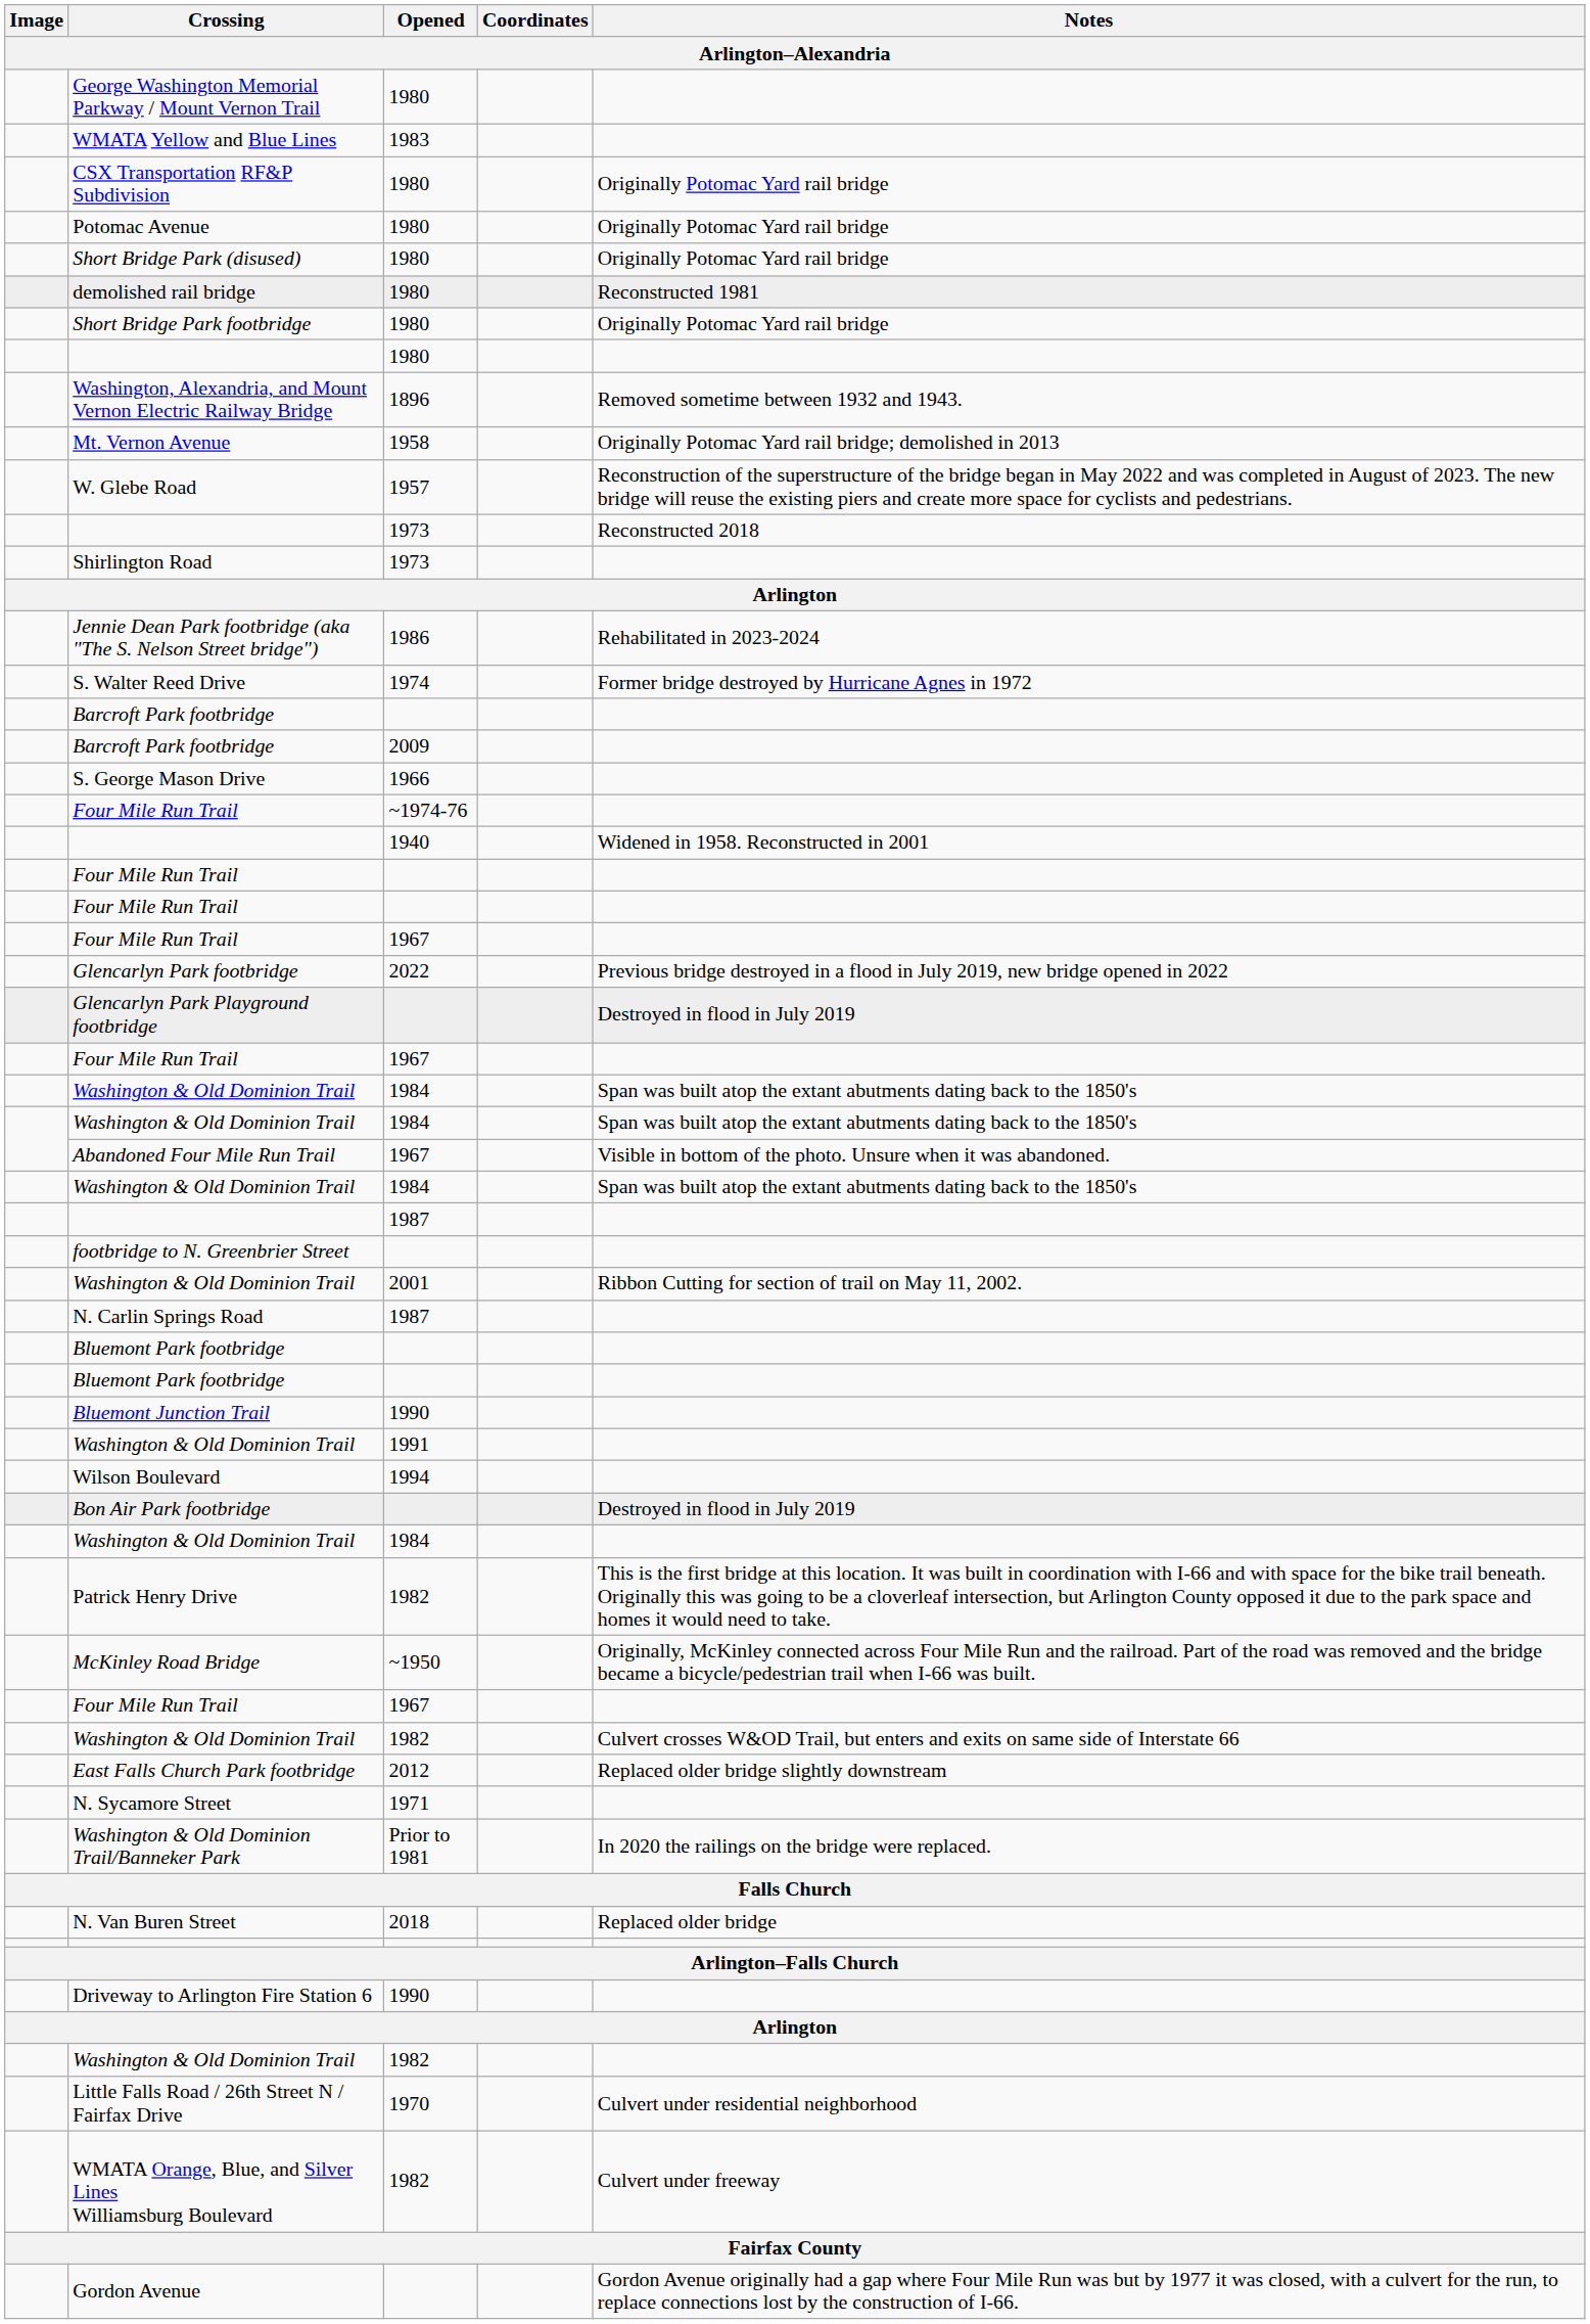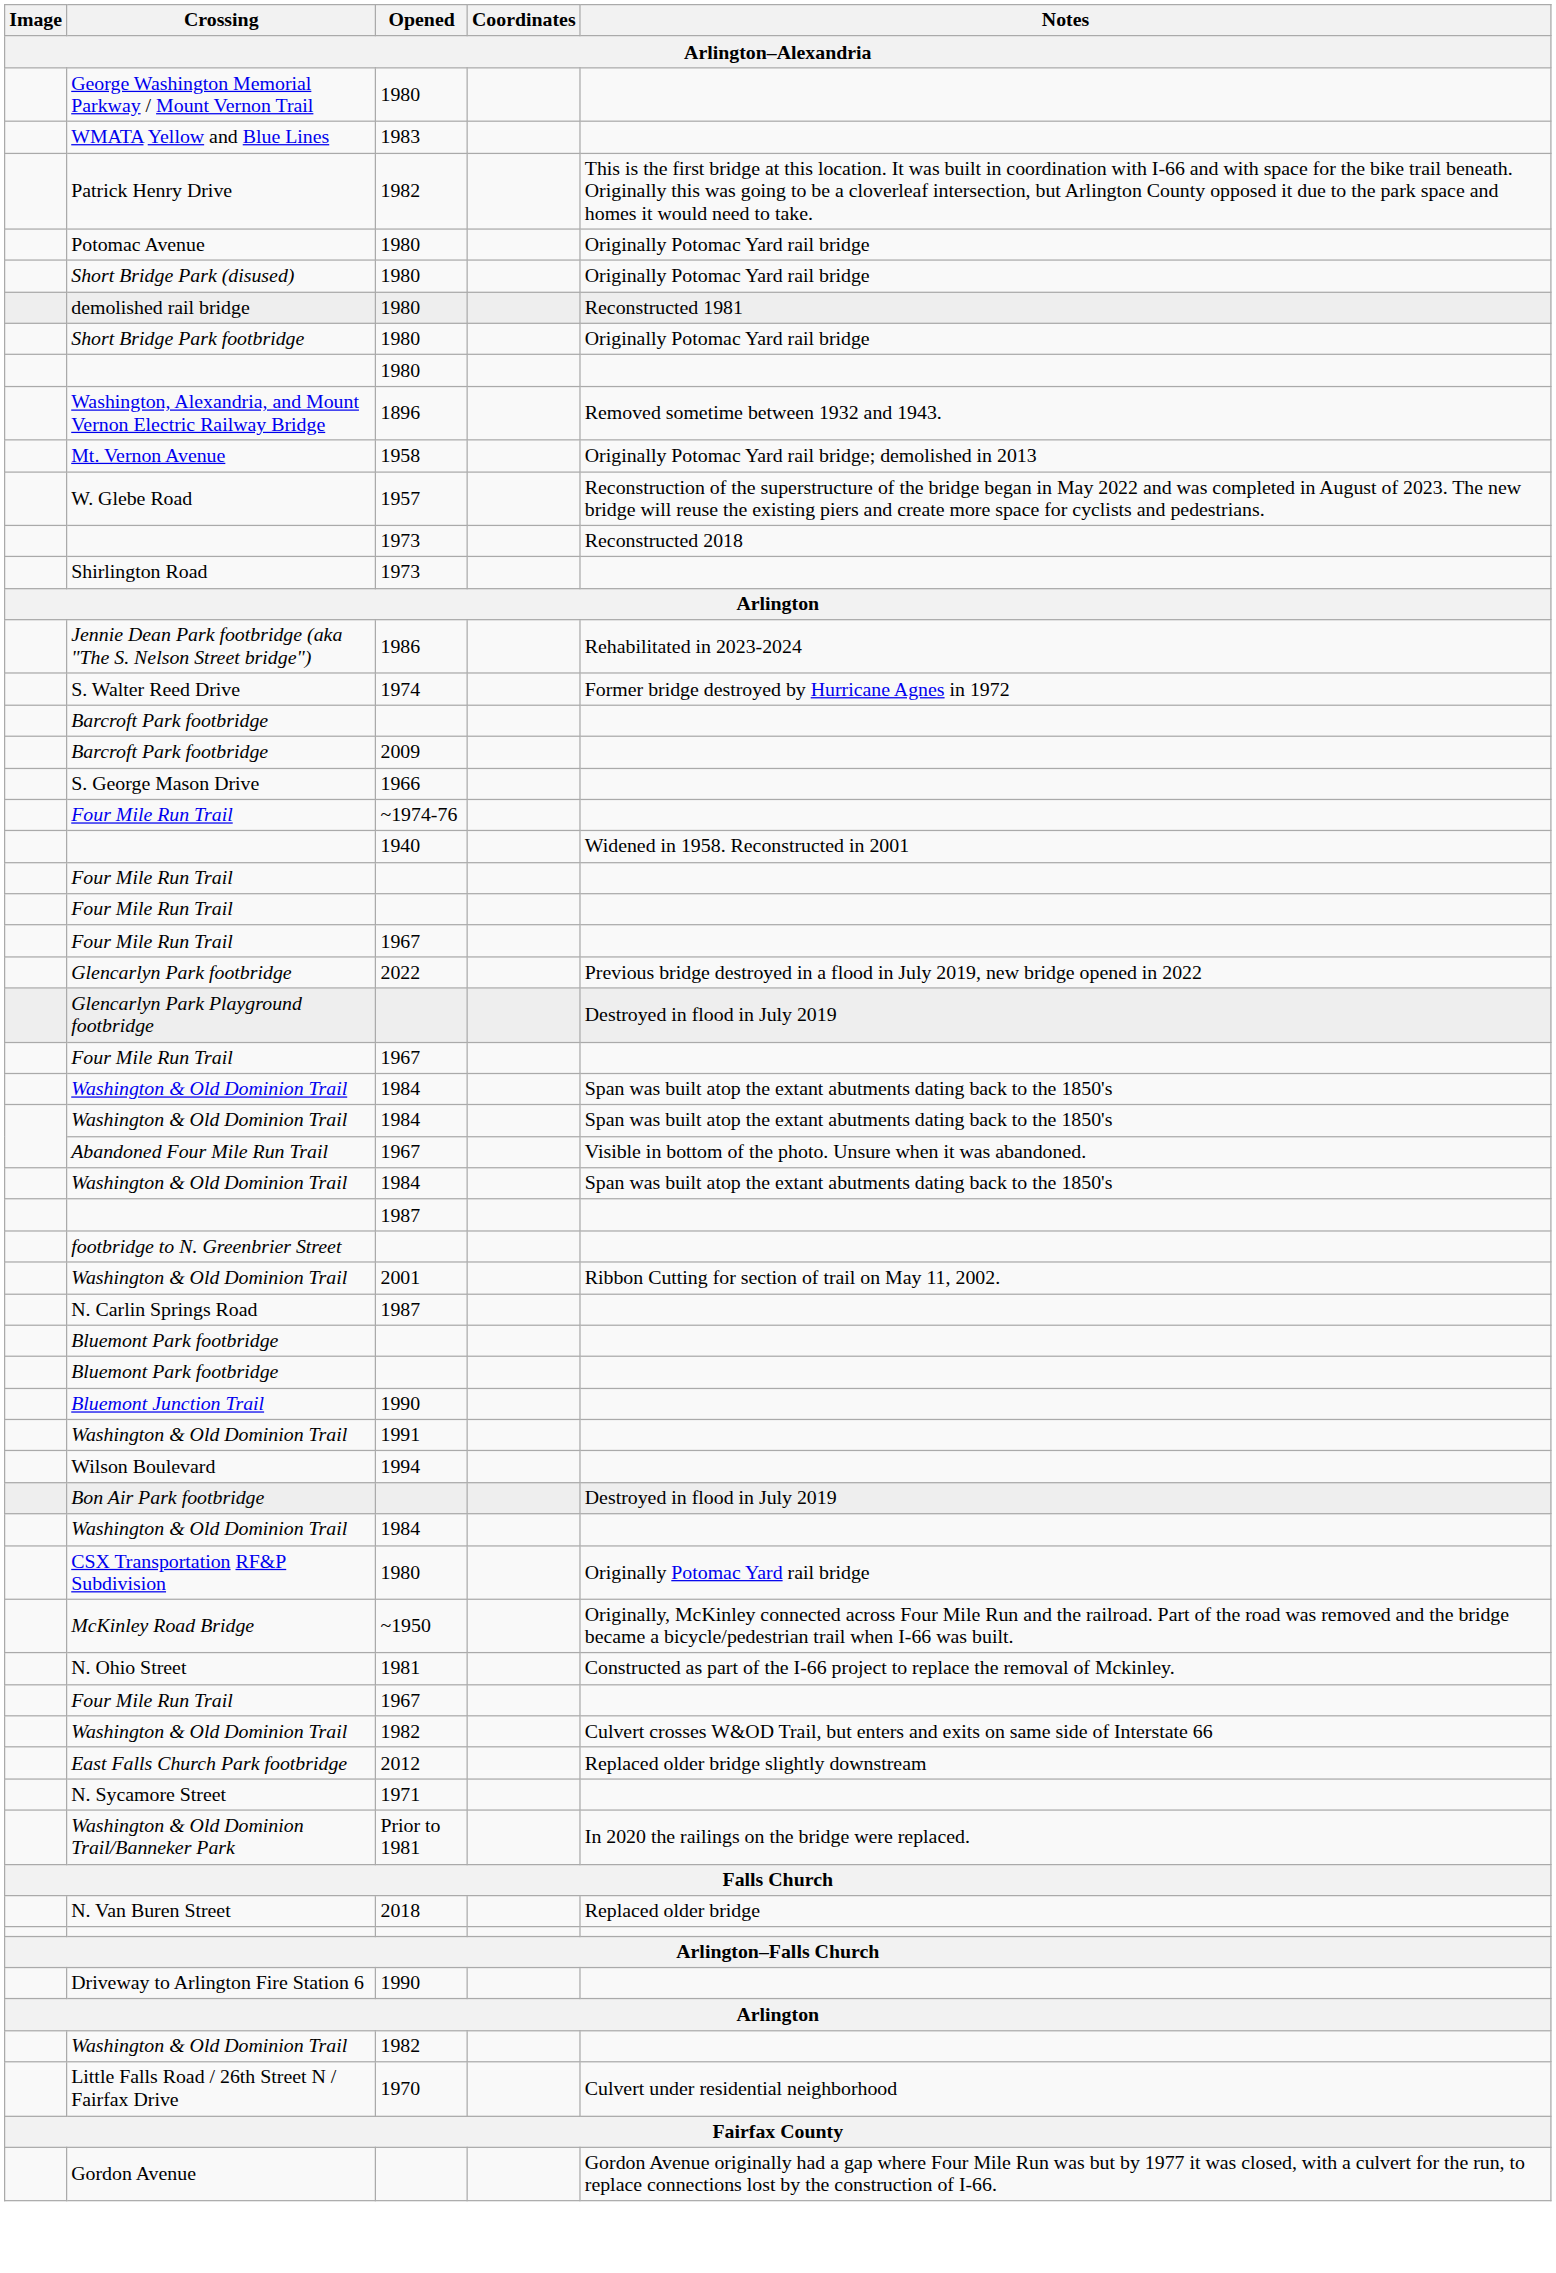 <table class="wikitable">
 <tr>
 <th>Image</th>
 <th>Crossing</th>
 <th>Opened</th>
 <th>Coordinates</th>
 <th>Notes</th>
 </tr>
 <tr>
 <th colspan="5">Arlington–Alexandria</th>
 </tr>
 <tr>
 <td></td>
 <td><a href='#'>George Washington Memorial Parkway</a> / <a href='#'>Mount Vernon Trail</a></td>
 <td>1980</td>
 <td></td>
 <td></td>
 </tr>
 <tr>
 <td></td>
 <td><a href='#'>WMATA</a> <a href='#'>Yellow</a> and <a href='#'>Blue Lines</a></td>
 <td>1983</td>
 <td></td>
 <td></td>
 </tr>
 <tr>
 <td></td>
-<td><a href='#'>CSX Transportation</a> <a href='#'>RF&P Subdivision</a></td>
-<td>1980</td>
+<td>Patrick Henry Drive</td>
+<td>1982</td>
 <td></td>
-<td>Originally <a href='#'>Potomac Yard</a> rail bridge</td>
+<td>This is the first bridge at this location. It was built in coordination with I-66 and with space for the bike trail beneath. Originally this was going to be a cloverleaf intersection, but Arlington County opposed it due to the park space and homes it would need to take.</td>
 </tr>
 <tr>
 <td></td>
 <td>Potomac Avenue</td>
 <td>1980</td>
 <td></td>
 <td>Originally Potomac Yard rail bridge</td>
 </tr>
 <tr>
 <td></td>
 <td><em>Short Bridge Park (disused)</em></td>
 <td>1980</td>
 <td></td>
 <td>Originally Potomac Yard rail bridge</td>
 </tr>
 <tr bgcolor=#EEEEEE>
 <td></td>
 <td>demolished rail bridge</td>
 <td>1980</td>
 <td></td>
 <td>Reconstructed 1981</td>
 </tr>
 <tr>
 <td></td>
 <td><em>Short Bridge Park footbridge</em></td>
 <td>1980</td>
 <td></td>
 <td>Originally Potomac Yard rail bridge</td>
 </tr>
 <tr>
 <td></td>
 <td></td>
 <td>1980</td>
 <td></td>
 <td></td>
 </tr>
 <tr>
 <td></td>
 <td><a href='#'>Washington, Alexandria, and Mount Vernon Electric Railway Bridge</a></td>
 <td>1896</td>
 <td></td>
 <td>Removed sometime between 1932 and 1943.</td>
 </tr>
 <tr>
 <td></td>
 <td><a href='#'>Mt. Vernon Avenue</a></td>
 <td>1958</td>
 <td></td>
 <td>Originally Potomac Yard rail bridge; demolished in 2013</td>
 </tr>
 <tr>
 <td></td>
 <td>W. Glebe Road</td>
 <td>1957</td>
 <td></td>
 <td>Reconstruction of the superstructure of the bridge began in May 2022 and was completed in August of 2023. The new bridge will reuse the existing piers and create more space for cyclists and pedestrians.</td>
 </tr>
 <tr>
 <td></td>
 <td></td>
 <td>1973</td>
 <td></td>
 <td>Reconstructed 2018</td>
 </tr>
 <tr>
 <td></td>
 <td>Shirlington Road</td>
 <td>1973</td>
 <td></td>
 <td></td>
 </tr>
 <tr>
 <th colspan="5">Arlington</th>
 </tr>
 <tr>
 <td></td>
 <td><em>Jennie Dean Park footbridge (aka "The S. Nelson Street bridge")</em></td>
 <td>1986</td>
 <td></td>
 <td>Rehabilitated in 2023-2024</td>
 </tr>
 <tr>
 <td></td>
 <td>S. Walter Reed Drive</td>
 <td>1974</td>
 <td></td>
 <td>Former bridge destroyed by <a href='#'>Hurricane Agnes</a> in 1972</td>
 </tr>
 <tr>
 <td></td>
 <td><em>Barcroft Park footbridge</em></td>
 <td></td>
 <td></td>
 <td></td>
 </tr>
 <tr>
 <td></td>
 <td><em>Barcroft Park footbridge</em></td>
 <td>2009</td>
 <td></td>
 <td></td>
 </tr>
 <tr>
 <td></td>
 <td>S. George Mason Drive</td>
 <td>1966</td>
 <td></td>
 <td></td>
 </tr>
 <tr>
 <td></td>
 <td><em><a href='#'>Four Mile Run Trail</a></em></td>
 <td>~1974-76</td>
 <td></td>
 <td></td>
 </tr>
 <tr>
 <td></td>
 <td></td>
 <td>1940</td>
 <td></td>
 <td>Widened in 1958. Reconstructed in 2001</td>
 </tr>
 <tr>
 <td></td>
 <td><em>Four Mile Run Trail</em></td>
 <td></td>
 <td></td>
 <td></td>
 </tr>
 <tr>
 <td></td>
 <td><em>Four Mile Run Trail</em></td>
 <td></td>
 <td></td>
 <td></td>
 </tr>
 <tr>
 <td></td>
 <td><em>Four Mile Run Trail</em></td>
 <td>1967</td>
 <td></td>
 <td></td>
 </tr>
 <tr>
 <td></td>
 <td><em>Glencarlyn Park footbridge</em></td>
 <td>2022</td>
 <td></td>
 <td>Previous bridge destroyed in a flood in July 2019, new bridge opened in 2022</td>
 </tr>
 <tr bgcolor=#EEEEEE>
 <td></td>
 <td><em>Glencarlyn Park Playground footbridge</em></td>
 <td></td>
 <td></td>
 <td>Destroyed in flood in July 2019</td>
 </tr>
 <tr>
 <td></td>
 <td><em>Four Mile Run Trail</em></td>
 <td>1967</td>
 <td></td>
 <td></td>
 </tr>
 <tr>
 <td></td>
 <td><a href='#'><em>Washington & Old Dominion Trail</em></a></td>
 <td>1984</td>
 <td></td>
 <td>Span was built atop the extant abutments dating back to the 1850's</td>
 </tr>
 <tr>
 <td rowspan="2"></td>
 <td><em>Washington & Old Dominion Trail</em></td>
 <td>1984</td>
 <td></td>
 <td>Span was built atop the extant abutments dating back to the 1850's</td>
 </tr>
 <tr>
 <td><em>Abandoned Four Mile Run Trail</em></td>
 <td>1967</td>
 <td></td>
 <td>Visible in bottom of the photo. Unsure when it was abandoned.</td>
 </tr>
 <tr>
 <td></td>
 <td><em>Washington & Old Dominion Trail</em></td>
 <td>1984</td>
 <td></td>
 <td>Span was built atop the extant abutments dating back to the 1850's</td>
 </tr>
 <tr>
 <td></td>
 <td></td>
 <td>1987</td>
 <td></td>
 <td></td>
 </tr>
 <tr>
 <td></td>
 <td><em>footbridge to N. Greenbrier Street</em></td>
 <td></td>
 <td></td>
 <td></td>
 </tr>
 <tr>
 <td></td>
 <td><em>Washington & Old Dominion Trail</em></td>
 <td>2001</td>
 <td></td>
 <td>Ribbon Cutting for section of trail on May 11, 2002.</td>
 </tr>
 <tr>
 <td></td>
 <td>N. Carlin Springs Road</td>
 <td>1987</td>
 <td></td>
 <td></td>
 </tr>
 <tr>
 <td></td>
 <td><em>Bluemont Park footbridge</em></td>
 <td></td>
 <td></td>
 <td></td>
 </tr>
 <tr>
 <td></td>
 <td><em>Bluemont Park footbridge</em></td>
 <td></td>
 <td></td>
 <td></td>
 </tr>
 <tr>
 <td></td>
 <td><em><a href='#'>Bluemont Junction Trail</a></em></td>
 <td>1990</td>
 <td></td>
 <td></td>
 </tr>
 <tr>
 <td></td>
 <td><em>Washington & Old Dominion Trail</em></td>
 <td>1991</td>
 <td></td>
 <td></td>
 </tr>
 <tr>
 <td></td>
 <td>Wilson Boulevard</td>
 <td>1994</td>
 <td></td>
 <td></td>
 </tr>
 <tr bgcolor=#EEEEEE>
 <td></td>
 <td><em>Bon Air Park footbridge</em></td>
 <td></td>
 <td></td>
 <td>Destroyed in flood in July 2019</td>
 </tr>
 <tr>
 <td></td>
 <td><em>Washington & Old Dominion Trail</em></td>
 <td>1984</td>
 <td></td>
 <td></td>
 </tr>
 <tr>
 <td></td>
-<td>Patrick Henry Drive</td>
-<td>1982</td>
+<td><a href='#'>CSX Transportation</a> <a href='#'>RF&P Subdivision</a></td>
+<td>1980</td>
 <td></td>
-<td>This is the first bridge at this location. It was built in coordination with I-66 and with space for the bike trail beneath. Originally this was going to be a cloverleaf intersection, but Arlington County opposed it due to the park space and homes it would need to take.</td>
+<td>Originally <a href='#'>Potomac Yard</a> rail bridge</td>
 </tr>
 <tr>
 <td></td>
 <td><em>McKinley Road Bridge</em></td>
 <td>~1950</td>
 <td></td>
 <td>Originally, McKinley connected across Four Mile Run and the railroad. Part of the road was removed and the bridge became a bicycle/pedestrian trail when I-66 was built.</td>
+</tr>
+<tr>
+<td></td>
+<td>N. Ohio Street</td>
+<td>1981</td>
+<td></td>
+<td>Constructed as part of the I-66 project to replace the removal of Mckinley.</td>
 </tr>
 <tr>
 <td></td>
 <td><em>Four Mile Run Trail</em></td>
 <td>1967</td>
 <td></td>
 <td></td>
 </tr>
 <tr>
 <td></td>
 <td><em>Washington & Old Dominion Trail</em><br></td>
 <td>1982</td>
 <td></td>
 <td>Culvert crosses W&OD Trail, but enters and exits on same side of Interstate 66</td>
 </tr>
 <tr>
 <td></td>
 <td><em>East Falls Church Park footbridge</em></td>
 <td>2012</td>
 <td></td>
 <td>Replaced older bridge slightly downstream</td>
 </tr>
 <tr>
 <td></td>
 <td>N. Sycamore Street</td>
 <td>1971</td>
 <td></td>
 <td></td>
 </tr>
 <tr>
 <td></td>
 <td><em>Washington & Old Dominion Trail/Banneker Park</em></td>
 <td>Prior to 1981</td>
 <td></td>
 <td>In 2020 the railings on the bridge were replaced. </td>
 </tr>
 <tr>
 <th colspan="5">Falls Church</th>
 </tr>
 <tr>
 <td></td>
 <td>N. Van Buren Street</td>
 <td>2018</td>
 <td></td>
 <td>Replaced older bridge</td>
 </tr>
 <tr>
 <td></td>
 <td></td>
 <td></td>
 <td></td>
 <td></td>
 </tr>
 <tr>
 <th colspan="5">Arlington–Falls Church</th>
 </tr>
 <tr>
 <td></td>
 <td>Driveway to Arlington Fire Station 6</td>
 <td>1990</td>
 <td></td>
 <td></td>
 </tr>
 <tr>
 <th colspan="5">Arlington</th>
 </tr>
 <tr>
 <td></td>
 <td><em>Washington & Old Dominion Trail</em></td>
 <td>1982</td>
 <td></td>
 <td></td>
 </tr>
 <tr>
 <td></td>
 <td>Little Falls Road / 26th Street N / Fairfax Drive</td>
 <td>1970</td>
 <td></td>
 <td>Culvert under residential neighborhood</td>
 </tr>
 <tr>
-<td></td>
-<td><br>WMATA <a href='#'>Orange</a>, Blue, and <a href='#'>Silver Lines</a><br>Williamsburg Boulevard</td>
-<td>1982</td>
-<td></td>
-<td>Culvert under freeway</td>
-</tr>
-<tr>
 <th colspan="5">Fairfax County</th>
 </tr>
 <tr>
 <td></td>
 <td>Gordon Avenue</td>
 <td></td>
 <td></td>
 <td>Gordon Avenue originally had a gap where Four Mile Run was but by 1977 it was closed, with a culvert for the run, to replace connections lost by the construction of I-66.</td>
 </tr>
 </table>
